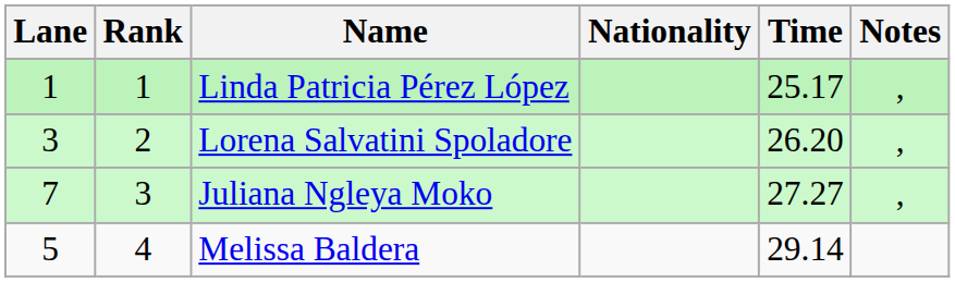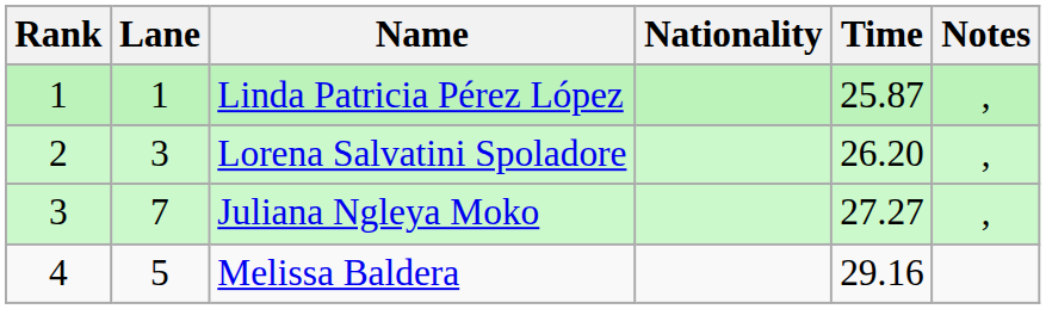 <table class="wikitable sortable" style="text-align:center">
 <tr>
+<th>Rank</th>
 <th>Lane</th>
-<th>Rank</th>
 <th>Name</th>
 <th>Nationality</th>
 <th>Time</th>
 <th>Notes</th>
 </tr>
 <tr bgcolor=bbf3bb>
 <td>1</td>
 <td>1</td>
 <td align="left"><a href='#'>Linda Patricia Pérez López</a></td>
 <td align="left"></td>
-<td>25.17</td>
+<td>25.87</td>
 <td>, </td>
 </tr>
 <tr bgcolor=ccf9cc>
+<td>2</td>
 <td>3</td>
-<td>2</td>
 <td align="left"><a href='#'>Lorena Salvatini Spoladore</a></td>
 <td align="left"></td>
 <td>26.20</td>
 <td>, </td>
 </tr>
 <tr bgcolor=ccf9cc>
+<td>3</td>
 <td>7</td>
-<td>3</td>
 <td align="left"><a href='#'>Juliana Ngleya Moko</a></td>
 <td align="left"></td>
 <td>27.27</td>
 <td>, </td>
 </tr>
 <tr>
+<td>4</td>
 <td>5</td>
-<td>4</td>
 <td align="left"><a href='#'>Melissa Baldera</a></td>
 <td align="left"></td>
-<td>29.14</td>
+<td>29.16</td>
 <td></td>
 </tr>
 </table>
